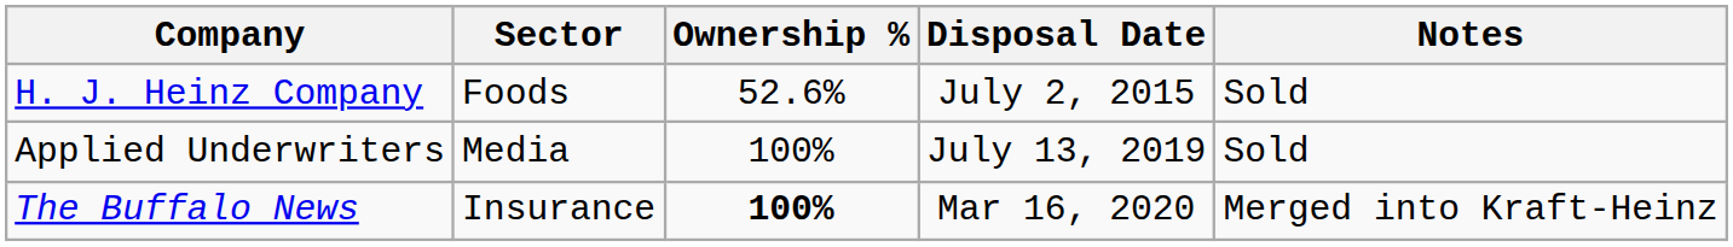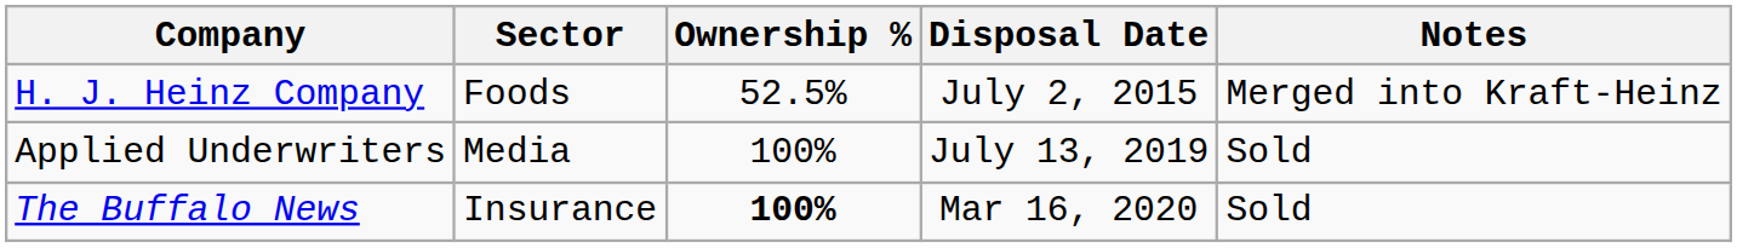 <table class="wikitable sortable mw-collapsible">
 <tr>
 <th>Company</th>
 <th>Sector</th>
 <th>Ownership %</th>
 <th>Disposal Date</th>
 <th>Notes</th>
 </tr>
 <tr>
 <td><a href='#'>H. J. Heinz Company</a></td>
 <td>Foods</td>
-<td style="text-align: center;">52.6%</td>
+<td style="text-align: center;">52.5%</td>
 <td style="text-align: center;">July 2, 2015</td>
-<td>Sold</td>
+<td>Merged into Kraft-Heinz</td>
 </tr>
 <tr>
 <td>Applied Underwriters</td>
 <td>Media</td>
 <td style="text-align: center;">100%</td>
 <td style="text-align: center;">July 13, 2019</td>
 <td>Sold</td>
 </tr>
 <tr>
 <td><em><a href='#'>The Buffalo News</a></em></td>
 <td>Insurance</td>
 <td style="text-align: center;"><strong>100%</strong></td>
 <td style="text-align: center;">Mar 16, 2020</td>
-<td>Merged into Kraft-Heinz</td>
+<td>Sold</td>
 </tr>
 </table>
